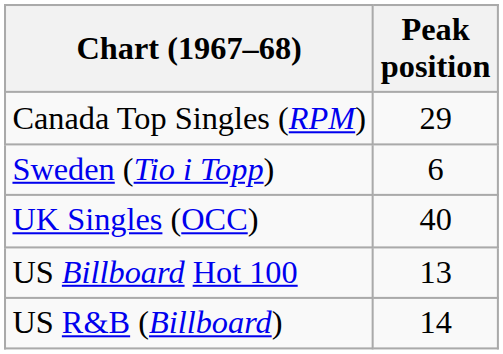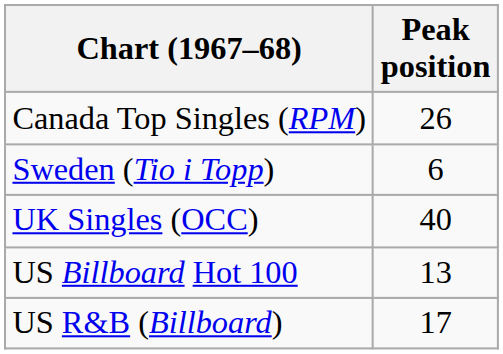 <table class="wikitable sortable">
 <tr>
 <th>Chart (1967–68)</th>
 <th>Peak<br>position</th>
 </tr>
 <tr>
 <td>Canada Top Singles (<em><a href='#'>RPM</a></em>)</td>
-<td style="text-align:center">29</td>
+<td style="text-align:center">26</td>
 </tr>
 <tr>
 <td><a href='#'>Sweden</a> (<em><a href='#'>Tio i Topp</a></em>)</td>
 <td style="text-align:center">6</td>
 </tr>
 <tr>
 <td><a href='#'>UK Singles</a> (<a href='#'>OCC</a>)</td>
 <td align="center">40</td>
 </tr>
 <tr>
 <td>US <em><a href='#'>Billboard</a></em> <a href='#'>Hot 100</a></td>
 <td align="center">13</td>
 </tr>
 <tr>
 <td>US <a href='#'>R&B</a> (<em><a href='#'>Billboard</a></em>)</td>
-<td style="text-align:center">14</td>
+<td style="text-align:center">17</td>
 </tr>
 </table>
